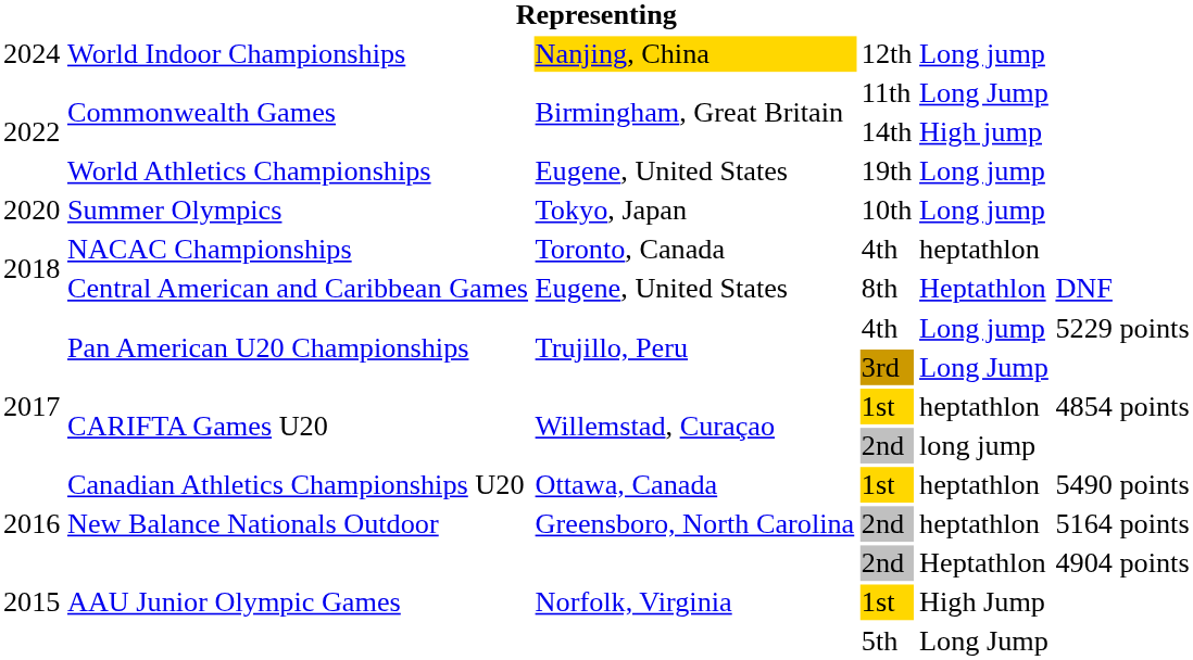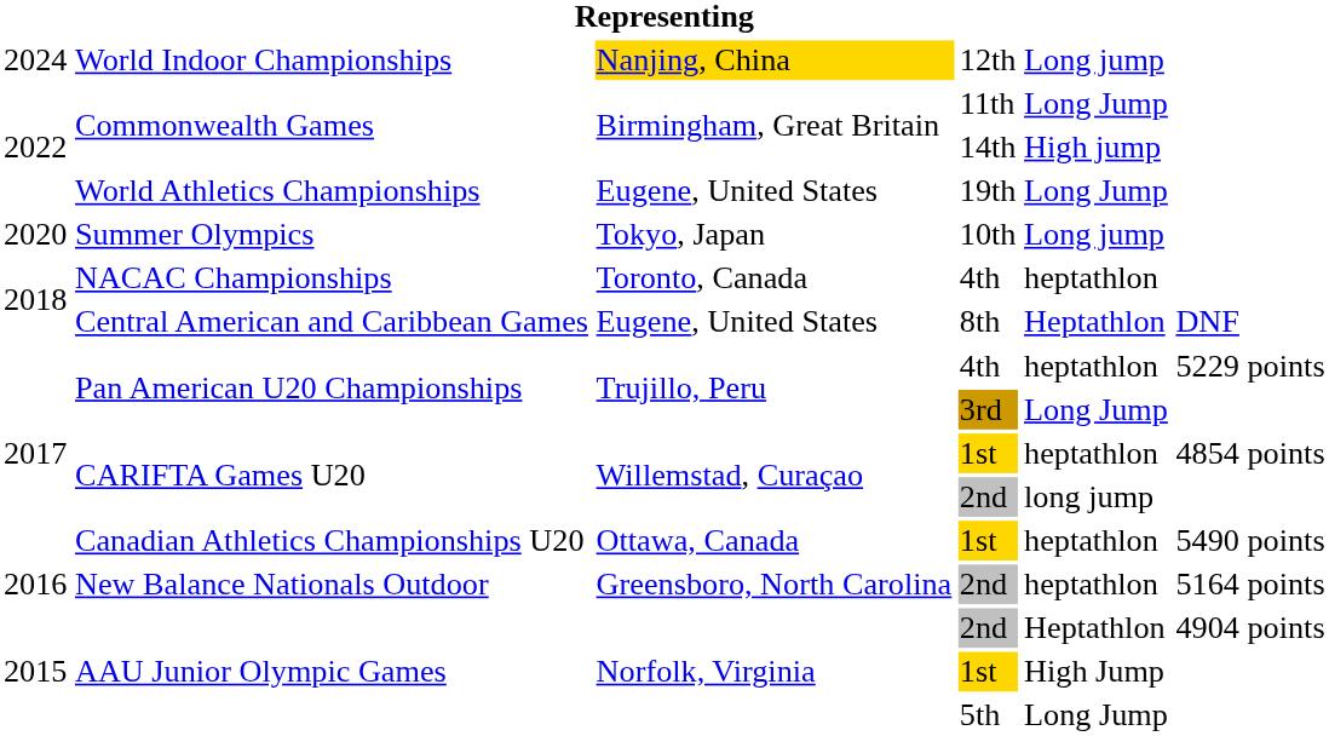 <table>
 <tr>
 <th colspan="7">Representing </th>
 </tr>
 <tr>
 <td>2024</td>
 <td><a href='#'>World Indoor Championships</a></td>
 <td style="background: gold;"><a href='#'>Nanjing</a>, China</td>
 <td>12th</td>
 <td><a href='#'>Long jump</a></td>
 <td><a href='#'></a></td>
 </tr>
 <tr>
 <td rowspan=3>2022</td>
 <td rowspan=2><a href='#'>Commonwealth Games</a></td>
 <td rowspan=2><a href='#'>Birmingham</a>, Great Britain</td>
 <td>11th</td>
 <td><a href='#'>Long Jump</a></td>
 <td><a href='#'></a></td>
 </tr>
 <tr>
 <td>14th</td>
 <td><a href='#'>High jump</a></td>
 <td><a href='#'></a></td>
 </tr>
 <tr>
 <td><a href='#'>World Athletics Championships</a></td>
 <td><a href='#'>Eugene</a>, United States</td>
 <td>19th</td>
-<td><a href='#'>Long jump</a></td>
+<td><a href='#'>Long Jump</a></td>
 <td><a href='#'></a></td>
 </tr>
 <tr>
 <td>2020</td>
 <td><a href='#'>Summer Olympics</a></td>
 <td><a href='#'>Tokyo</a>, Japan</td>
 <td>10th</td>
 <td><a href='#'>Long jump</a></td>
 <td><a href='#'></a></td>
 </tr>
 <tr>
 <td rowspan=2>2018</td>
 <td><a href='#'>NACAC Championships</a></td>
 <td><a href='#'>Toronto</a>, Canada</td>
 <td>4th</td>
 <td>heptathlon</td>
 <td><a href='#'></a></td>
 </tr>
 <tr>
 <td><a href='#'>Central American and Caribbean Games</a></td>
 <td><a href='#'>Eugene</a>, United States</td>
 <td>8th</td>
 <td><a href='#'>Heptathlon</a></td>
 <td><a href='#'>DNF</a></td>
 </tr>
 <tr>
 <td rowspan=5>2017</td>
 <td rowspan=2><a href='#'>Pan American U20 Championships</a></td>
 <td rowspan=2><a href='#'>Trujillo, Peru</a></td>
 <td>4th</td>
-<td><a href='#'>Long jump</a></td>
+<td>heptathlon</td>
 <td>5229 points</td>
 </tr>
 <tr>
 <td bgcolor=cc9900>3rd</td>
 <td><a href='#'>Long Jump</a></td>
 <td><a href='#'></a></td>
 </tr>
 <tr>
 <td rowspan=2><a href='#'>CARIFTA Games</a> U20</td>
 <td rowspan=2><a href='#'>Willemstad</a>, <a href='#'>Curaçao</a></td>
 <td bgcolor=gold>1st</td>
 <td>heptathlon</td>
 <td>4854 points</td>
 </tr>
 <tr>
 <td bgcolor=silver>2nd</td>
 <td>long jump</td>
 <td></td>
 </tr>
 <tr>
 <td><a href='#'>Canadian Athletics Championships</a> U20</td>
 <td><a href='#'>Ottawa, Canada</a></td>
 <td bgcolor=gold>1st</td>
 <td>heptathlon</td>
 <td>5490 points</td>
 </tr>
 <tr>
 <td>2016</td>
 <td><a href='#'>New Balance Nationals Outdoor</a></td>
 <td><a href='#'>Greensboro, North Carolina</a></td>
 <td bgcolor=silver>2nd</td>
 <td>heptathlon</td>
 <td>5164 points</td>
 </tr>
 <tr>
 <td rowspan=3>2015</td>
 <td rowspan=3><a href='#'>AAU Junior Olympic Games</a></td>
 <td rowspan=3><a href='#'>Norfolk, Virginia</a></td>
 <td bgcolor=silver>2nd</td>
 <td>Heptathlon</td>
 <td>4904 points</td>
 </tr>
 <tr>
 <td bgcolor=gold>1st</td>
 <td>High Jump</td>
 <td></td>
 </tr>
 <tr>
 <td>5th</td>
 <td>Long Jump</td>
 <td></td>
 </tr>
 </table>
